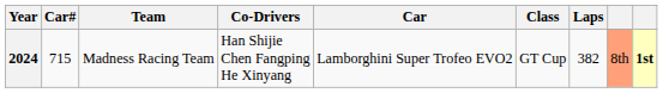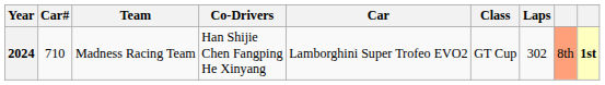 <table class="wikitable" style="font-size:90%">
 <tr>
 <th>Year</th>
 <th>Car#</th>
 <th>Team</th>
 <th>Co-Drivers</th>
 <th>Car</th>
 <th>Class</th>
 <th>Laps</th>
 <th></th>
 <th></th>
 </tr>
 <tr style="text-align:center;">
 <th>2024</th>
-<td>715</td>
+<td>710</td>
 <td align="left"nowrap> Madness Racing Team</td>
 <td align="left"nowrap> Han Shijie<br> Chen Fangping<br> He Xinyang</td>
 <td align="left"nowrap>Lamborghini Super Trofeo EVO2</td>
 <td nowrap>GT Cup</td>
-<td>382</td>
+<td>302</td>
 <td style="background: lightsalmon;">8th</td>
 <td style="background:#ffffbf;"><strong>1st</strong></td>
 </tr>
 </table>
